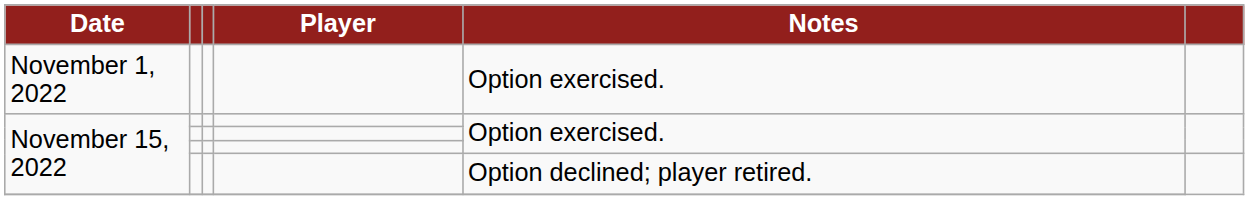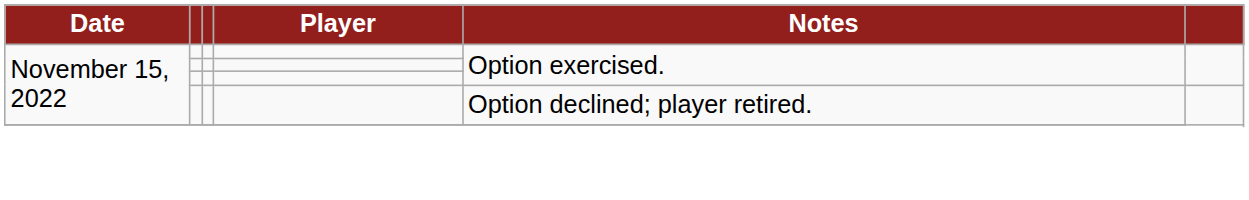 <table class="wikitable sortable">
 <tr>
 <th style="background:#921f1c; color:#fff; width:110px;" scope="col" data-sort-type="date">Date</th>
 <th style="background:#921f1c; color:#fff;" scope="col"></th>
 <th style="background:#921f1c; color:#fff;" scope="col"></th>
 <th style="background:#921f1c; color:#fff; width:150px;" scope="col">Player</th>
 <th style="background:#921f1c; color:#fff; width:450px;" scope="col">Notes</th>
 <th style="background:#921f1c; color:#fff; width:30px;" scope="col"></th>
-</tr>
-<tr>
-<td>November 1, 2022</td>
-<td></td>
-<td></td>
-<td></td>
-<td>Option exercised.</td>
-<td></td>
 </tr>
 <tr>
 <td rowspan=4>November 15, 2022</td>
 <td></td>
 <td></td>
 <td></td>
 <td rowspan=3>Option exercised.</td>
 <td rowspan=3></td>
 </tr>
 <tr>
 <td></td>
 <td></td>
 <td></td>
 </tr>
 <tr>
 <td></td>
 <td></td>
 <td></td>
 </tr>
 <tr>
 <td></td>
 <td></td>
 <td></td>
 <td>Option declined; player retired.</td>
 </tr>
 <tr>
 </tr>
 </table>
